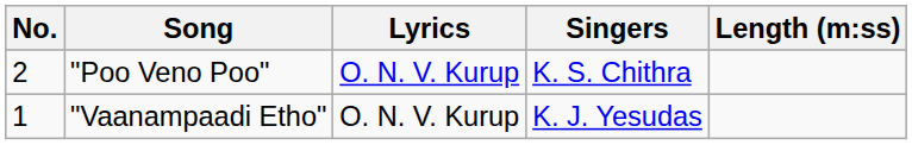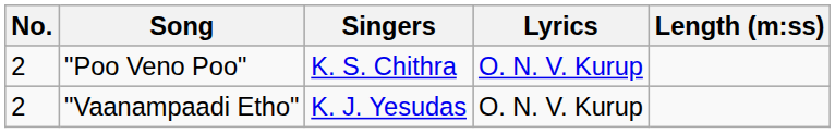 <table class="wikitable" style="font-size:95%;">
 <tr>
 <th>No.</th>
 <th>Song</th>
+<th>Singers</th>
 <th>Lyrics</th>
-<th>Singers</th>
 <th>Length (m:ss)</th>
 </tr>
 <tr>
 <td>2</td>
 <td>"Poo Veno Poo"</td>
+<td><a href='#'>K. S. Chithra</a></td>
 <td><a href='#'>O. N. V. Kurup</a></td>
-<td><a href='#'>K. S. Chithra</a></td>
 <td></td>
 </tr>
 <tr>
-<td>1</td>
+<td>2</td>
 <td>"Vaanampaadi Etho"</td>
+<td><a href='#'>K. J. Yesudas</a></td>
 <td>O. N. V. Kurup</td>
-<td><a href='#'>K. J. Yesudas</a></td>
 <td></td>
 </tr>
 </table>
